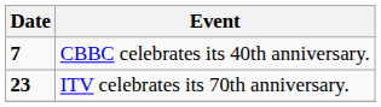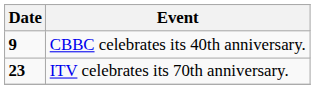 <table class="wikitable">
 <tr>
 <th>Date</th>
 <th>Event</th>
 </tr>
 <tr>
-<td><strong>7</strong></td>
+<td><strong>9</strong></td>
 <td><a href='#'>CBBC</a> celebrates its 40th anniversary.</td>
 </tr>
 <tr>
 <td><strong>23</strong></td>
 <td><a href='#'>ITV</a> celebrates its 70th anniversary.</td>
 </tr>
 <tr>
 </tr>
 </table>
